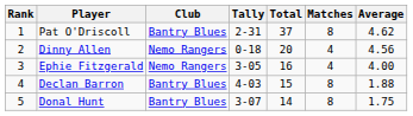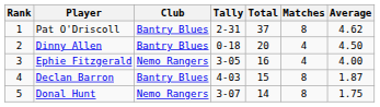 <table class="wikitable">
 <tr>
 <th>Rank</th>
 <th>Player</th>
 <th>Club</th>
 <th>Tally</th>
 <th>Total</th>
 <th>Matches</th>
 <th>Average</th>
 </tr>
 <tr>
 <td rowspan="1" style="text-align:center;">1</td>
 <td>Pat O'Driscoll</td>
 <td><a href='#'>Bantry Blues</a></td>
 <td align=center>2-31</td>
 <td align=center>37</td>
 <td align=center>8</td>
 <td align=center>4.62</td>
 </tr>
 <tr>
 <td rowspan="1" style="text-align:center;">2</td>
 <td><a href='#'>Dinny Allen</a></td>
-<td><a href='#'>Nemo Rangers</a></td>
+<td><a href='#'>Bantry Blues</a></td>
 <td align=center>0-18</td>
 <td align=center>20</td>
 <td align=center>4</td>
-<td align=center>4.56</td>
+<td align=center>4.50</td>
 </tr>
 <tr>
 <td rowspan="1" style="text-align:center;">3</td>
 <td><a href='#'>Ephie Fitzgerald</a></td>
 <td><a href='#'>Nemo Rangers</a></td>
 <td align=center>3-05</td>
 <td align=center>16</td>
 <td align=center>4</td>
 <td align=center>4.00</td>
 </tr>
 <tr>
 <td rowspan="1" style="text-align:center;">4</td>
 <td><a href='#'>Declan Barron</a></td>
 <td><a href='#'>Bantry Blues</a></td>
 <td align=center>4-03</td>
 <td align=center>15</td>
 <td align=center>8</td>
-<td align=center>1.88</td>
+<td align=center>1.87</td>
 </tr>
 <tr>
 <td rowspan="1" style="text-align:center;">5</td>
 <td><a href='#'>Donal Hunt</a></td>
-<td><a href='#'>Bantry Blues</a></td>
+<td><a href='#'>Nemo Rangers</a></td>
 <td align=center>3-07</td>
 <td align=center>14</td>
 <td align=center>8</td>
 <td align=center>1.75</td>
 </tr>
 </table>
